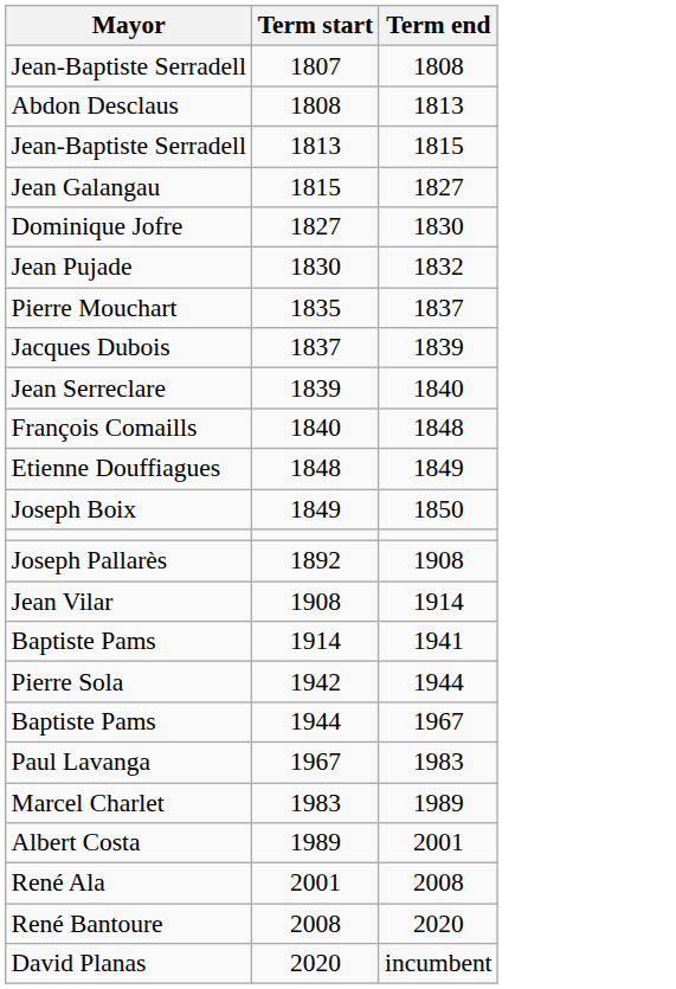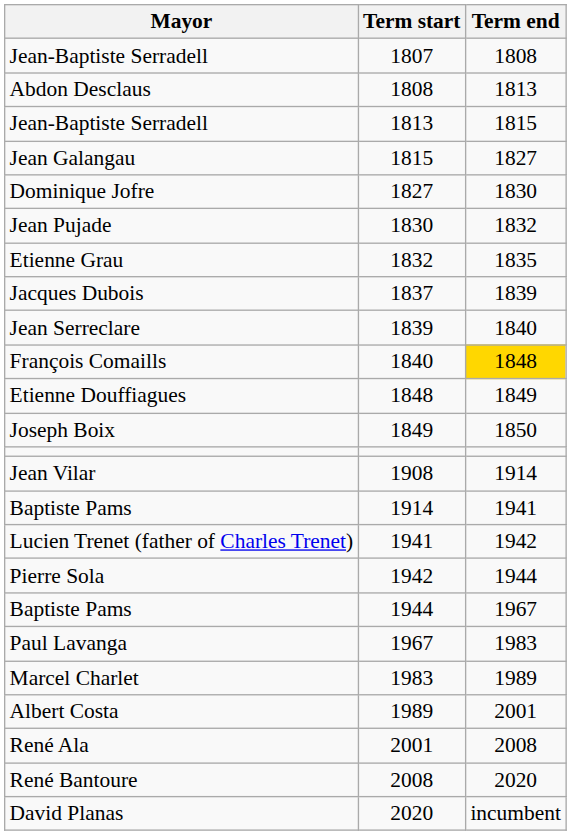 <table class="wikitable">
 <tr>
 <th>Mayor</th>
 <th>Term start</th>
 <th>Term end</th>
 </tr>
 <tr>
 <td>Jean-Baptiste Serradell</td>
 <td align=center>1807</td>
 <td align=center>1808</td>
 </tr>
 <tr>
 <td>Abdon Desclaus</td>
 <td align=center>1808</td>
 <td align=center>1813</td>
 </tr>
 <tr>
 <td>Jean-Baptiste Serradell</td>
 <td align=center>1813</td>
 <td align=center>1815</td>
 </tr>
 <tr>
 <td>Jean Galangau</td>
 <td align=center>1815</td>
 <td align=center>1827</td>
 </tr>
 <tr>
 <td>Dominique Jofre</td>
 <td align=center>1827</td>
 <td align=center>1830</td>
 </tr>
 <tr>
 <td>Jean Pujade</td>
 <td align=center>1830</td>
 <td align=center>1832</td>
 </tr>
 <tr>
-<td>Pierre Mouchart</td>
+<td>Etienne Grau</td>
+<td align=center>1832</td>
 <td align=center>1835</td>
-<td align=center>1837</td>
 </tr>
 <tr>
 <td>Jacques Dubois</td>
 <td align=center>1837</td>
 <td align=center>1839</td>
 </tr>
 <tr>
 <td>Jean Serreclare</td>
 <td align=center>1839</td>
 <td align=center>1840</td>
 </tr>
 <tr>
 <td>François Comaills</td>
 <td align=center>1840</td>
-<td align=center>1848</td>
+<td align=center style="background: gold;">1848</td>
 </tr>
 <tr>
 <td>Etienne Douffiagues</td>
 <td align=center>1848</td>
 <td align=center>1849</td>
 </tr>
 <tr>
 <td>Joseph Boix</td>
 <td align=center>1849</td>
 <td align=center>1850</td>
 </tr>
 <tr>
 <td></td>
 <td align=center></td>
 <td align=center></td>
 </tr>
 <tr>
-<td>Joseph Pallarès</td>
-<td align=center>1892</td>
-<td align=center>1908</td>
-</tr>
-<tr>
 <td>Jean Vilar</td>
 <td align=center>1908</td>
 <td align=center>1914</td>
 </tr>
 <tr>
 <td>Baptiste Pams</td>
 <td align=center>1914</td>
 <td align=center>1941</td>
+</tr>
+<tr>
+<td>Lucien Trenet (father of <a href='#'>Charles Trenet</a>)</td>
+<td align=center>1941</td>
+<td align=center>1942</td>
 </tr>
 <tr>
 <td>Pierre Sola</td>
 <td align=center>1942</td>
 <td align=center>1944</td>
 </tr>
 <tr>
 <td>Baptiste Pams</td>
 <td align=center>1944</td>
 <td align=center>1967</td>
 </tr>
 <tr>
 <td>Paul Lavanga</td>
 <td align=center>1967</td>
 <td align=center>1983</td>
 </tr>
 <tr>
 <td>Marcel Charlet</td>
 <td align=center>1983</td>
 <td align=center>1989</td>
 </tr>
 <tr>
 <td>Albert Costa</td>
 <td align=center>1989</td>
 <td align=center>2001</td>
 </tr>
 <tr>
 <td>René Ala</td>
 <td align=center>2001</td>
 <td align=center>2008</td>
 </tr>
 <tr>
 <td>René Bantoure</td>
 <td align=center>2008</td>
 <td align=center>2020</td>
 </tr>
 <tr>
 <td>David Planas</td>
 <td align=center>2020</td>
 <td align=center>incumbent</td>
 </tr>
 </table>
